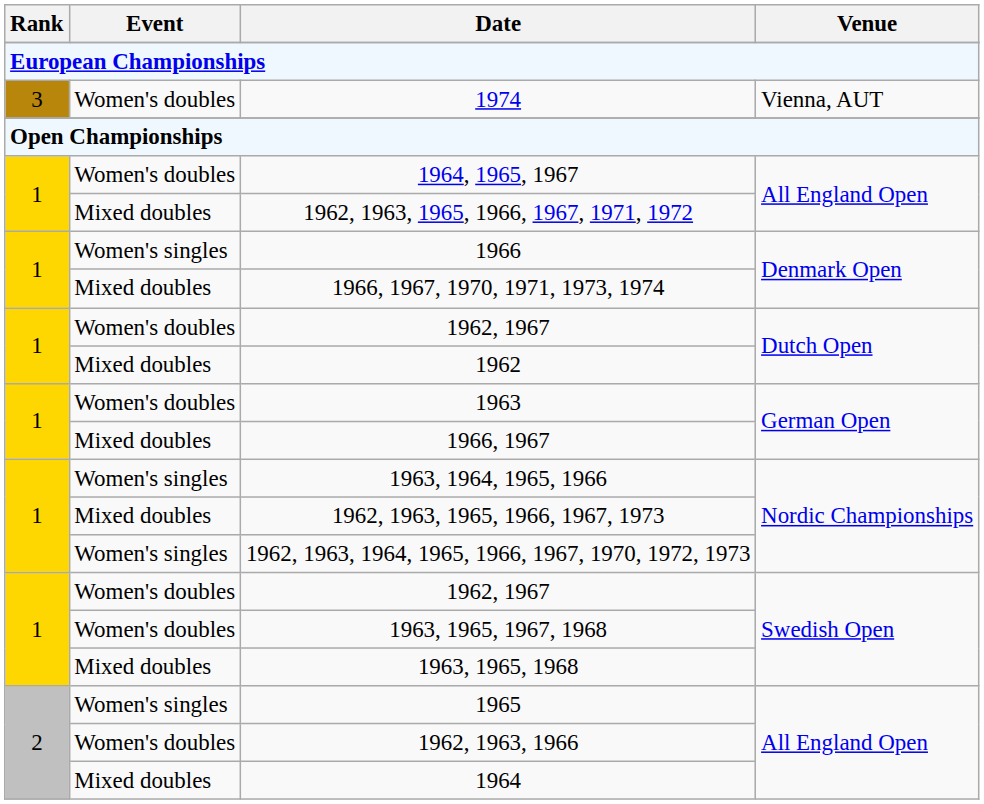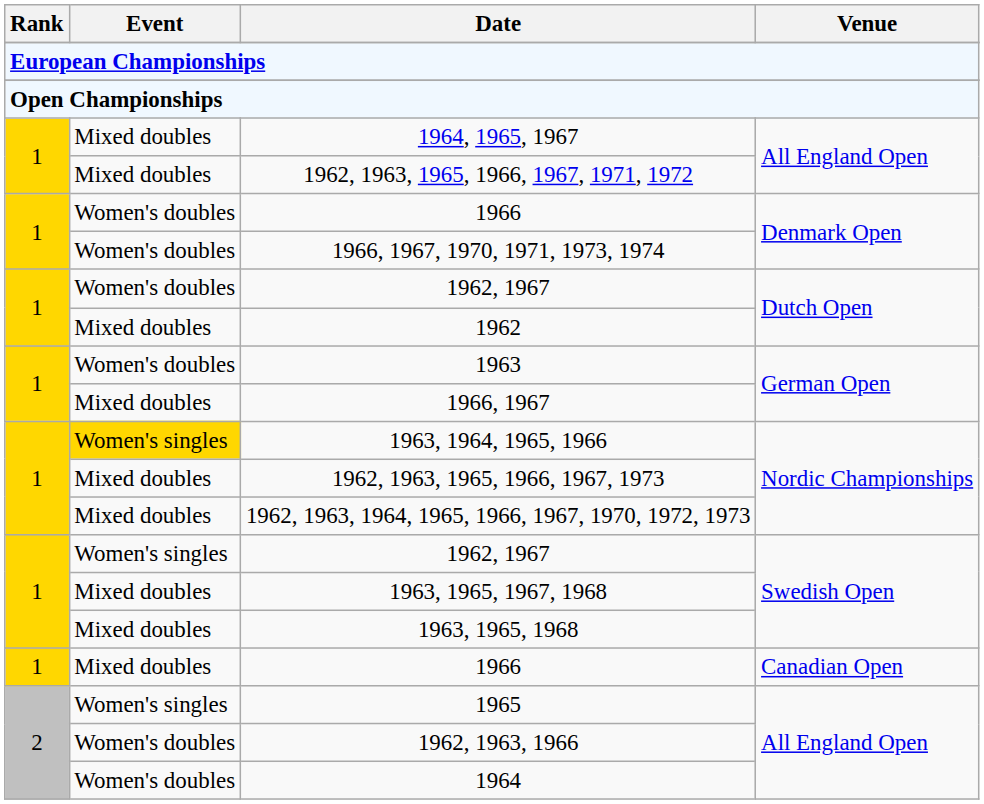 <table class="wikitable" style="font-size: 95%;">
 <tr>
 <th align="left">Rank</th>
 <th align="left">Event</th>
 <th align="left">Date</th>
 <th align="left">Venue</th>
 </tr>
 <tr>
 </tr>
 <tr bgcolor="#F0F8FF">
 <td align="left" colspan="4"><strong><a href='#'>European Championships</a></strong></td>
 </tr>
 <tr>
-<td align="center" bgcolor="#b8860b">3</td>
-<td align="left">Women's doubles</td>
-<td align="center"><a href='#'>1974</a></td>
-<td align="left">Vienna, AUT</td>
-</tr>
-<tr>
 </tr>
 <tr bgcolor="#F0F8FF">
 <td align="left" colspan="4"><strong>Open Championships</strong></td>
 </tr>
 <tr>
 <td align="center" bgcolor="#ffd700" rowspan=2>1</td>
-<td align="left">Women's doubles</td>
+<td align="left">Mixed doubles</td>
 <td align="center"><a href='#'>1964</a>, <a href='#'>1965</a>, 1967</td>
 <td align="left" rowspan=2><a href='#'>All England Open</a></td>
 </tr>
 <tr>
 <td align="left">Mixed doubles</td>
 <td align="center">1962, 1963, <a href='#'>1965</a>, 1966, <a href='#'>1967</a>, <a href='#'>1971</a>, <a href='#'>1972</a></td>
 </tr>
 <tr>
 <td align="center" bgcolor="#ffd700" rowspan=2>1</td>
-<td align="left">Women's singles</td>
+<td align="left">Women's doubles</td>
 <td align="center">1966</td>
 <td align="left" rowspan=2><a href='#'>Denmark Open</a></td>
 </tr>
 <tr>
-<td align="left">Mixed doubles</td>
+<td align="left">Women's doubles</td>
 <td align="center">1966, 1967, 1970, 1971, 1973, 1974</td>
 </tr>
 <tr>
 <td align="center" bgcolor="#ffd700" rowspan=2>1</td>
 <td align="left">Women's doubles</td>
 <td align="center">1962, 1967</td>
 <td align="left" rowspan=2><a href='#'>Dutch Open</a></td>
 </tr>
 <tr>
 <td align="left">Mixed doubles</td>
 <td align="center">1962</td>
 </tr>
 <tr>
 <td align="center" bgcolor="#ffd700"rowspan=2>1</td>
 <td align="left">Women's doubles</td>
 <td align="center">1963</td>
 <td align="left" rowspan=2><a href='#'>German Open</a></td>
 </tr>
 <tr>
 <td align="left">Mixed doubles</td>
 <td align="center">1966, 1967</td>
 </tr>
 <tr>
 <td align="center" bgcolor="#ffd700" rowspan=3>1</td>
-<td align="left">Women's singles</td>
+<td align="left" style="background: gold;">Women's singles</td>
 <td align="center">1963, 1964, 1965, 1966</td>
 <td align="left" rowspan=3><a href='#'>Nordic Championships</a></td>
 </tr>
 <tr>
 <td align="left">Mixed doubles</td>
 <td align="center">1962, 1963, 1965, 1966, 1967, 1973</td>
 </tr>
 <tr>
-<td align="left">Women's singles</td>
+<td align="left">Mixed doubles</td>
 <td align="center">1962, 1963, 1964, 1965, 1966, 1967, 1970, 1972, 1973</td>
 </tr>
 <tr>
 <td align="center" bgcolor="#ffd700" rowspan=3>1</td>
-<td align="left">Women's doubles</td>
+<td align="left">Women's singles</td>
 <td align="center">1962, 1967</td>
 <td align="left" rowspan=3><a href='#'>Swedish Open</a></td>
 </tr>
 <tr>
-<td align="left">Women's doubles</td>
+<td align="left">Mixed doubles</td>
 <td align="center">1963, 1965, 1967, 1968</td>
 </tr>
 <tr>
 <td align="left">Mixed doubles</td>
 <td align="center">1963, 1965, 1968</td>
+</tr>
+<tr>
+<td align="center" bgcolor="#ffd700">1</td>
+<td align="left">Mixed doubles</td>
+<td align="center">1966</td>
+<td align="left"><a href='#'>Canadian Open</a></td>
 </tr>
 <tr>
 <td align="center" bgcolor="#c0c0c0" rowspan=3>2</td>
 <td align="left">Women's singles</td>
 <td align="center">1965</td>
 <td align="left" rowspan=3><a href='#'>All England Open</a></td>
 </tr>
 <tr>
 <td align="left">Women's doubles</td>
 <td align="center">1962, 1963, 1966</td>
 </tr>
 <tr>
-<td align="left">Mixed doubles</td>
+<td align="left">Women's doubles</td>
 <td align="center">1964</td>
 </tr>
 </table>
